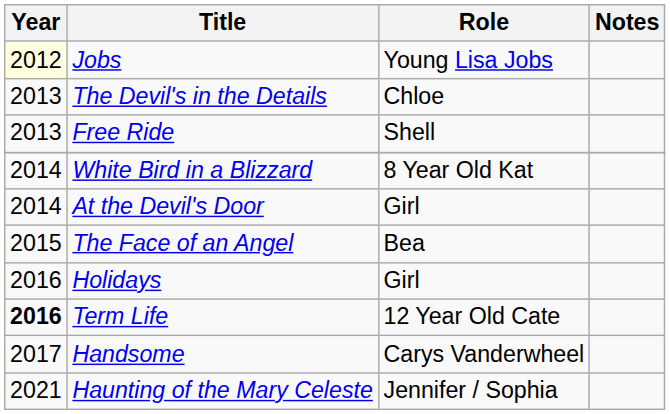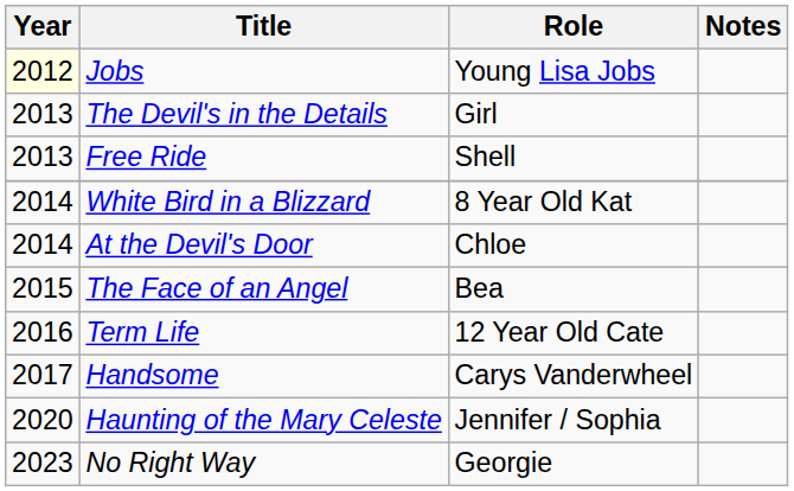 <table class="wikitable sortable">
 <tr>
 <th>Year</th>
 <th>Title</th>
 <th>Role</th>
 <th class="unsortable">Notes</th>
 </tr>
 <tr>
 <td style="background: lightyellow;">2012</td>
 <td><em><a href='#'>Jobs</a></em></td>
 <td>Young <a href='#'>Lisa Jobs</a></td>
 <td></td>
 </tr>
 <tr>
 <td>2013</td>
 <td><em><a href='#'>The Devil's in the Details</a></em></td>
-<td>Chloe</td>
+<td>Girl</td>
 <td></td>
 </tr>
 <tr>
 <td>2013</td>
 <td><em><a href='#'>Free Ride</a></em></td>
 <td>Shell</td>
 <td></td>
 </tr>
 <tr>
 </tr>
 <tr>
 <td>2014</td>
 <td><em><a href='#'>White Bird in a Blizzard</a></em></td>
 <td>8 Year Old Kat</td>
 <td></td>
 </tr>
 <tr>
 <td>2014</td>
 <td><em><a href='#'>At the Devil's Door</a></em></td>
-<td>Girl</td>
+<td>Chloe</td>
 <td></td>
 </tr>
 <tr>
 <td>2015</td>
 <td><em><a href='#'>The Face of an Angel</a></em></td>
 <td>Bea</td>
 <td></td>
 </tr>
 <tr>
 <td>2016</td>
-<td><em><a href='#'>Holidays</a></em></td>
-<td>Girl</td>
-<td></td>
-</tr>
-<tr>
-<td><strong>2016</strong></td>
 <td><em><a href='#'>Term Life</a></em></td>
 <td>12 Year Old Cate</td>
 <td></td>
 </tr>
 <tr>
 <td>2017</td>
 <td><em><a href='#'>Handsome</a></em></td>
 <td>Carys Vanderwheel</td>
 <td></td>
 </tr>
 <tr>
-<td>2021</td>
+<td>2020</td>
 <td><em><a href='#'>Haunting of the Mary Celeste</a></em></td>
 <td>Jennifer / Sophia</td>
 <td></td>
 </tr>
+<tr>
+<td>2023</td>
+<td><em>No Right Way</em></td>
+<td>Georgie</td>
+<td></td>
+</tr>
 </table>
